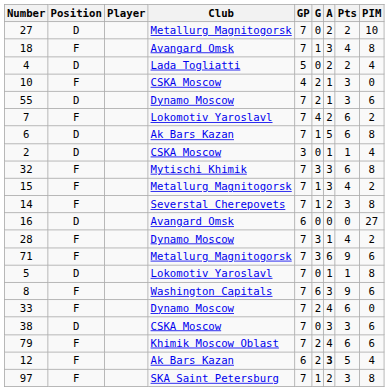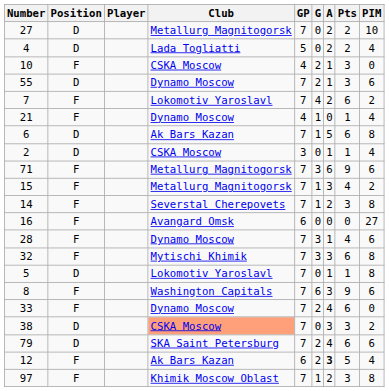 <table class="wikitable sortable" style="text-align:center; padding:4px; border-spacing=0;">
 <tr>
 <th>Number</th>
 <th>Position</th>
 <th>Player</th>
 <th>Club</th>
 <th>GP</th>
 <th>G</th>
 <th>A</th>
 <th>Pts</th>
 <th>PIM</th>
 </tr>
 <tr>
 <td>27</td>
 <td>D</td>
 <td align=left></td>
 <td align=left><a href='#'>Metallurg Magnitogorsk</a></td>
 <td>7</td>
 <td>0</td>
 <td>2</td>
 <td>2</td>
 <td>10</td>
-</tr>
-<tr>
-<td>18</td>
-<td>F</td>
-<td align=left></td>
-<td align=left><a href='#'>Avangard Omsk</a></td>
-<td>7</td>
-<td>1</td>
-<td>3</td>
-<td>4</td>
-<td>8</td>
 </tr>
 <tr>
 <td>4</td>
 <td>D</td>
 <td align=left></td>
 <td align=left><a href='#'>Lada Togliatti</a></td>
 <td>5</td>
 <td>0</td>
 <td>2</td>
 <td>2</td>
 <td>4</td>
 </tr>
 <tr>
 <td>10</td>
 <td>F</td>
 <td align=left></td>
 <td align=left><a href='#'>CSKA Moscow</a></td>
 <td>4</td>
 <td>2</td>
 <td>1</td>
 <td>3</td>
 <td>0</td>
 </tr>
 <tr>
 <td>55</td>
 <td>D</td>
 <td align=left></td>
 <td align=left><a href='#'>Dynamo Moscow</a></td>
 <td>7</td>
 <td>2</td>
 <td>1</td>
 <td>3</td>
 <td>6</td>
 </tr>
 <tr>
 <td>7</td>
 <td>F</td>
 <td align=left></td>
 <td align=left><a href='#'>Lokomotiv Yaroslavl</a></td>
 <td>7</td>
 <td>4</td>
 <td>2</td>
 <td>6</td>
 <td>2</td>
 </tr>
 <tr>
+<td>21</td>
+<td>F</td>
+<td align=left></td>
+<td align=left><a href='#'>Dynamo Moscow</a></td>
+<td>4</td>
+<td>1</td>
+<td>0</td>
+<td>1</td>
+<td>4</td>
+</tr>
+<tr>
 <td>6</td>
 <td>D</td>
 <td align=left></td>
 <td align=left><a href='#'>Ak Bars Kazan</a></td>
 <td>7</td>
 <td>1</td>
 <td>5</td>
 <td>6</td>
 <td>8</td>
 </tr>
 <tr>
 <td>2</td>
 <td>D</td>
 <td align=left></td>
 <td align=left><a href='#'>CSKA Moscow</a></td>
 <td>3</td>
 <td>0</td>
 <td>1</td>
 <td>1</td>
 <td>4</td>
 </tr>
 <tr>
-<td>32</td>
+<td>71</td>
 <td>F</td>
 <td align=left></td>
-<td align=left><a href='#'>Mytischi Khimik</a></td>
+<td align=left><a href='#'>Metallurg Magnitogorsk</a></td>
 <td>7</td>
 <td>3</td>
-<td>3</td>
 <td>6</td>
-<td>8</td>
+<td>9</td>
+<td>6</td>
 </tr>
 <tr>
 <td>15</td>
 <td>F</td>
 <td align=left></td>
 <td align=left><a href='#'>Metallurg Magnitogorsk</a></td>
 <td>7</td>
 <td>1</td>
 <td>3</td>
 <td>4</td>
 <td>2</td>
 </tr>
 <tr>
 <td>14</td>
 <td>F</td>
 <td align=left></td>
 <td align=left><a href='#'>Severstal Cherepovets</a></td>
 <td>7</td>
 <td>1</td>
 <td>2</td>
 <td>3</td>
 <td>8</td>
 </tr>
 <tr>
 <td>16</td>
-<td>D</td>
+<td>F</td>
 <td align=left></td>
 <td align=left><a href='#'>Avangard Omsk</a></td>
 <td>6</td>
 <td>0</td>
 <td>0</td>
 <td>0</td>
 <td>27</td>
 </tr>
 <tr>
 <td>28</td>
 <td>F</td>
 <td align=left></td>
 <td align=left><a href='#'>Dynamo Moscow</a></td>
 <td>7</td>
 <td>3</td>
 <td>1</td>
 <td>4</td>
-<td>2</td>
+<td>6</td>
 </tr>
 <tr>
-<td>71</td>
+<td>32</td>
 <td>F</td>
 <td align=left></td>
-<td align=left><a href='#'>Metallurg Magnitogorsk</a></td>
+<td align=left><a href='#'>Mytischi Khimik</a></td>
 <td>7</td>
 <td>3</td>
+<td>3</td>
 <td>6</td>
-<td>9</td>
-<td>6</td>
+<td>8</td>
 </tr>
 <tr>
 <td>5</td>
 <td>D</td>
 <td align=left></td>
 <td align=left><a href='#'>Lokomotiv Yaroslavl</a></td>
 <td>7</td>
 <td>0</td>
 <td>1</td>
 <td>1</td>
 <td>8</td>
 </tr>
 <tr>
 <td>8</td>
 <td>F</td>
 <td align=left></td>
 <td align=left><a href='#'>Washington Capitals</a></td>
 <td>7</td>
 <td>6</td>
 <td>3</td>
 <td>9</td>
 <td>6</td>
 </tr>
 <tr>
 <td>33</td>
 <td>F</td>
 <td align=left></td>
 <td align=left><a href='#'>Dynamo Moscow</a></td>
 <td>7</td>
 <td>2</td>
 <td>4</td>
 <td>6</td>
 <td>0</td>
 </tr>
 <tr>
 <td>38</td>
 <td>D</td>
 <td align=left></td>
-<td align=left><a href='#'>CSKA Moscow</a></td>
+<td align=left style="background: lightsalmon;"><a href='#'>CSKA Moscow</a></td>
 <td>7</td>
 <td>0</td>
 <td>3</td>
 <td>3</td>
-<td>6</td>
+<td>2</td>
 </tr>
 <tr>
 <td>79</td>
-<td>F</td>
+<td>D</td>
 <td align=left></td>
-<td align=left><a href='#'>Khimik Moscow Oblast</a></td>
+<td align=left><a href='#'>SKA Saint Petersburg</a></td>
 <td>7</td>
 <td>2</td>
 <td>4</td>
 <td>6</td>
 <td>6</td>
 </tr>
 <tr>
 <td>12</td>
 <td>F</td>
 <td align=left></td>
 <td align=left><a href='#'>Ak Bars Kazan</a></td>
 <td>6</td>
 <td>2</td>
 <td><strong>3</strong></td>
 <td>5</td>
 <td>4</td>
 </tr>
 <tr>
 <td>97</td>
 <td>F</td>
 <td align=left></td>
-<td align=left><a href='#'>SKA Saint Petersburg</a></td>
+<td align=left><a href='#'>Khimik Moscow Oblast</a></td>
 <td>7</td>
 <td>1</td>
 <td>2</td>
 <td>3</td>
 <td>8</td>
 </tr>
 </table>
